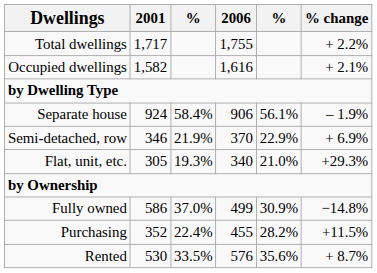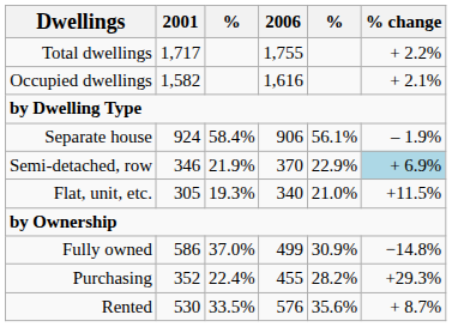 <table class=wikitable>
 <tr>
 <th><big>Dwellings</big></th>
 <th>2001</th>
 <th>%</th>
 <th>2006</th>
 <th>%</th>
 <th>% change</th>
 </tr>
 <tr align=right>
 <td>Total dwellings</td>
 <td>1,717</td>
 <td></td>
 <td>1,755</td>
 <td></td>
 <td>+ 2.2%</td>
 </tr>
 <tr align=right>
 <td>Occupied dwellings</td>
 <td>1,582</td>
 <td></td>
 <td>1,616</td>
 <td></td>
 <td>+ 2.1%</td>
 </tr>
 <tr>
 <td colspan=6><strong>by Dwelling Type</strong></td>
 </tr>
 <tr align=right>
 <td>Separate house</td>
 <td>924</td>
 <td>58.4%</td>
 <td>906</td>
 <td>56.1%</td>
 <td>– 1.9%</td>
 </tr>
 <tr align=right>
 <td>Semi-detached, row</td>
 <td>346</td>
 <td>21.9%</td>
 <td>370</td>
 <td>22.9%</td>
-<td>+ 6.9%</td>
+<td style="background: lightblue;">+ 6.9%</td>
 </tr>
 <tr align=right>
 <td>Flat, unit, etc.</td>
 <td>305</td>
 <td>19.3%</td>
 <td>340</td>
 <td>21.0%</td>
-<td>+29.3%</td>
+<td>+11.5%</td>
 </tr>
 <tr>
 <td colspan=6><strong>by Ownership</strong></td>
 </tr>
 <tr align=right>
 <td>Fully owned</td>
 <td>586</td>
 <td>37.0%</td>
 <td>499</td>
 <td>30.9%</td>
 <td>−14.8%</td>
 </tr>
 <tr align=right>
 <td>Purchasing</td>
 <td>352</td>
 <td>22.4%</td>
 <td>455</td>
 <td>28.2%</td>
-<td>+11.5%</td>
+<td>+29.3%</td>
 </tr>
 <tr align=right>
 <td>Rented</td>
 <td>530</td>
 <td>33.5%</td>
 <td>576</td>
 <td>35.6%</td>
 <td>+ 8.7%</td>
 </tr>
 </table>
